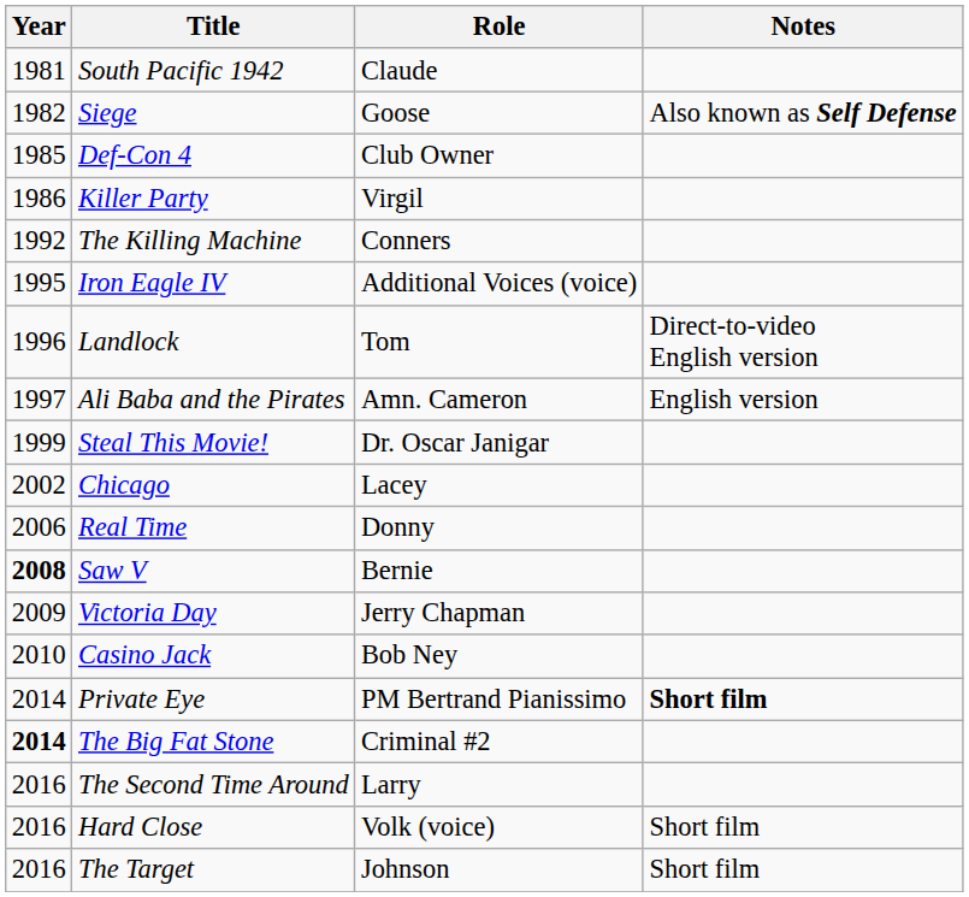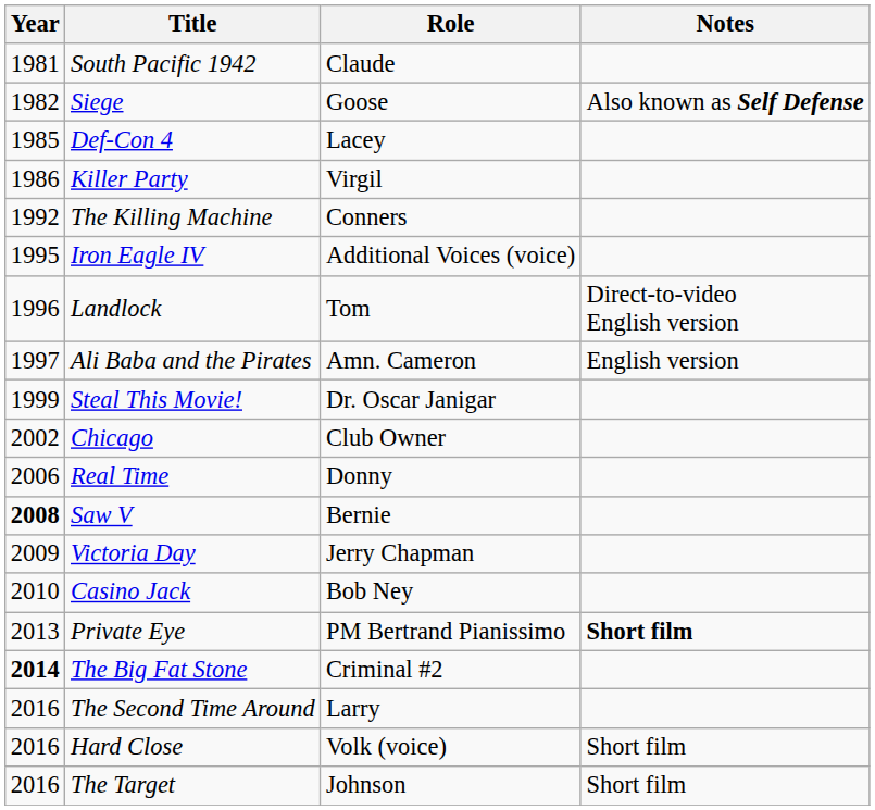 <table class="wikitable sortable">
 <tr>
 <th>Year</th>
 <th>Title</th>
 <th>Role</th>
 <th class="unsortable">Notes</th>
 </tr>
 <tr>
 <td>1981</td>
 <td><em>South Pacific 1942</em></td>
 <td>Claude</td>
 <td></td>
 </tr>
 <tr>
 <td>1982</td>
 <td><em><a href='#'>Siege</a></em></td>
 <td>Goose</td>
 <td>Also known as <strong><em>Self Defense</em></strong></td>
 </tr>
 <tr>
 <td>1985</td>
 <td><em><a href='#'>Def-Con 4</a></em></td>
-<td>Club Owner</td>
+<td>Lacey</td>
 <td></td>
 </tr>
 <tr>
 <td>1986</td>
 <td><em><a href='#'>Killer Party</a></em></td>
 <td>Virgil</td>
 <td></td>
 </tr>
 <tr>
 <td>1992</td>
 <td data-sort-value="Killing Machine, The"><em>The Killing Machine</em></td>
 <td>Conners</td>
 <td></td>
 </tr>
 <tr>
 <td>1995</td>
 <td><em><a href='#'>Iron Eagle IV</a></em></td>
 <td>Additional Voices (voice)</td>
 <td></td>
 </tr>
 <tr>
 <td>1996</td>
 <td><em>Landlock</em></td>
 <td>Tom</td>
 <td>Direct-to-video<br>English version</td>
 </tr>
 <tr>
 <td>1997</td>
 <td><em>Ali Baba and the Pirates</em></td>
 <td>Amn. Cameron</td>
 <td>English version</td>
 </tr>
 <tr>
 <td>1999</td>
 <td><em><a href='#'>Steal This Movie!</a></em></td>
 <td>Dr. Oscar Janigar</td>
 <td></td>
 </tr>
 <tr>
 <td>2002</td>
 <td><em><a href='#'>Chicago</a></em></td>
-<td>Lacey</td>
+<td>Club Owner</td>
 <td></td>
 </tr>
 <tr>
 <td>2006</td>
 <td><em><a href='#'>Real Time</a></em></td>
 <td>Donny</td>
 <td></td>
 </tr>
 <tr>
 <td><strong>2008</strong></td>
 <td><em><a href='#'>Saw V</a></em></td>
 <td>Bernie</td>
 <td></td>
 </tr>
 <tr>
 <td>2009</td>
 <td><em><a href='#'>Victoria Day</a></em></td>
 <td>Jerry Chapman</td>
 <td></td>
 </tr>
 <tr>
 <td>2010</td>
 <td><em><a href='#'>Casino Jack</a></em></td>
 <td>Bob Ney</td>
 <td></td>
 </tr>
 <tr>
-<td>2014</td>
+<td>2013</td>
 <td><em>Private Eye</em></td>
 <td>PM Bertrand Pianissimo</td>
 <td><strong>Short film</strong></td>
 </tr>
 <tr>
 <td><strong>2014</strong></td>
 <td data-sort-value="Big Fat Stone, The"><em><a href='#'>The Big Fat Stone</a></em></td>
 <td>Criminal #2</td>
 <td></td>
 </tr>
 <tr>
 <td>2016</td>
 <td data-sort-value="Second Time Around, The"><em>The Second Time Around</em></td>
 <td>Larry</td>
 <td></td>
 </tr>
 <tr>
 <td>2016</td>
 <td><em>Hard Close</em></td>
 <td>Volk (voice)</td>
 <td>Short film</td>
 </tr>
 <tr>
 <td>2016</td>
 <td data-sort-value="Target, The"><em>The Target</em></td>
 <td>Johnson</td>
 <td>Short film</td>
 </tr>
 <tr>
 </tr>
 </table>
